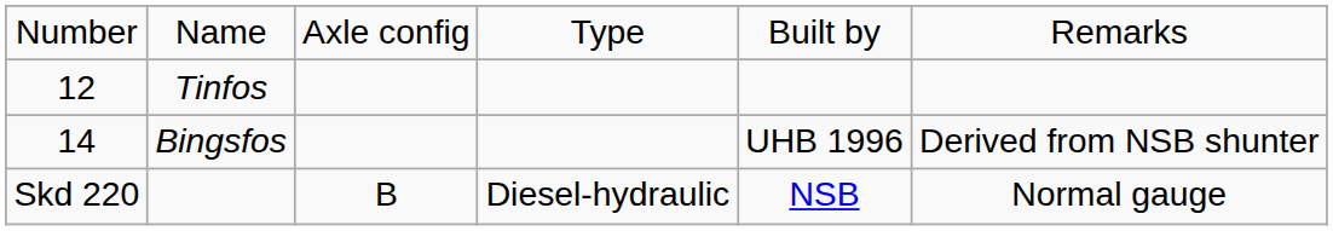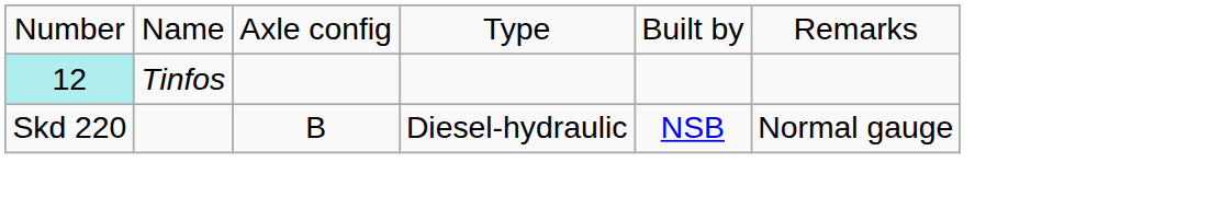 <table class="wikitable" style="text-align:center">
 <tr>
 <td>Number</td>
 <td>Name</td>
 <td>Axle config</td>
 <td>Type</td>
 <td>Built by</td>
 <td>Remarks</td>
 </tr>
 <tr>
-<td>12</td>
+<td style="background: paleturquoise;">12</td>
 <td><em>Tinfos</em></td>
 <td></td>
 <td></td>
 <td></td>
-</tr>
-<tr>
-<td>14</td>
-<td><em>Bingsfos</em></td>
-<td></td>
-<td></td>
-<td>UHB 1996</td>
-<td>Derived from NSB shunter</td>
 </tr>
 <tr>
 <td>Skd 220</td>
 <td></td>
 <td>B</td>
 <td>Diesel-hydraulic</td>
 <td><a href='#'>NSB</a></td>
 <td>Normal gauge</td>
 </tr>
 </table>
